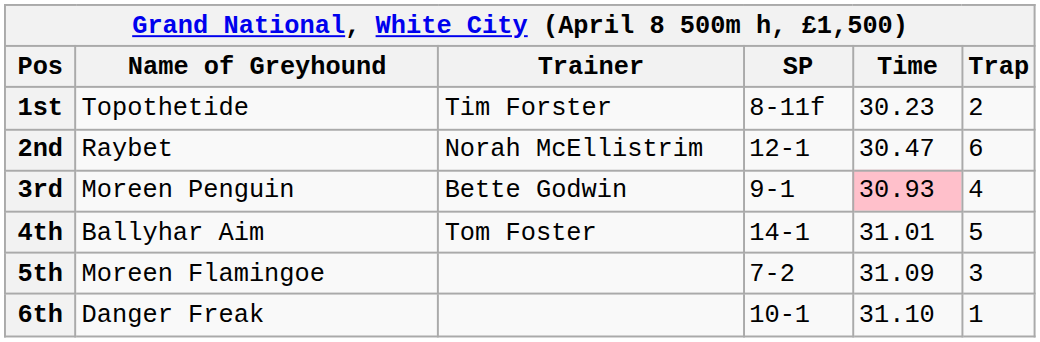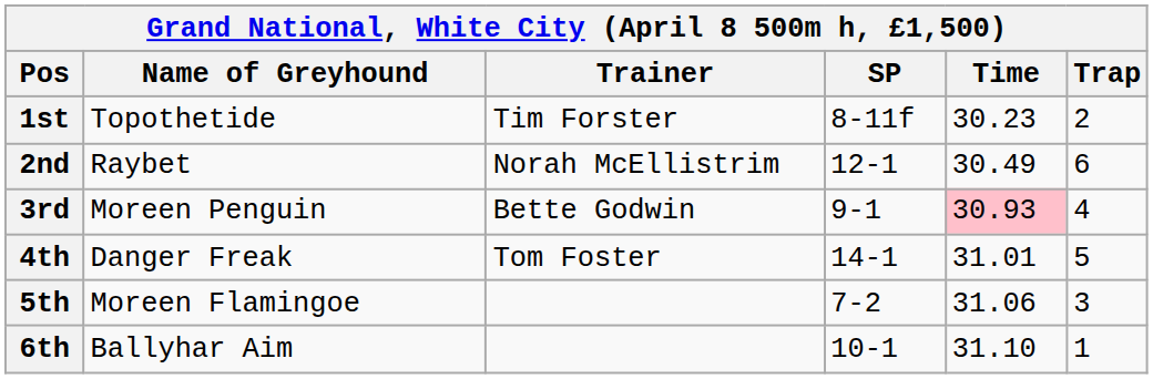 <table class="wikitable">
 <tr>
 <th colspan="6"><a href='#'>Grand National</a>, <a href='#'>White City</a> (April 8 500m h, £1,500)</th>
 </tr>
 <tr>
 <th width=30>Pos</th>
 <th width=180>Name of Greyhound</th>
 <th width=150>Trainer</th>
 <th width=50>SP</th>
 <th width=50>Time</th>
 <th width=30>Trap</th>
 </tr>
 <tr>
 <th>1st</th>
 <td>Topothetide</td>
 <td>Tim Forster</td>
 <td>8-11f</td>
 <td>30.23</td>
 <td>2</td>
 </tr>
 <tr>
 <th>2nd</th>
 <td>Raybet</td>
 <td>Norah McEllistrim</td>
 <td>12-1</td>
-<td>30.47</td>
+<td>30.49</td>
 <td>6</td>
 </tr>
 <tr>
 <th>3rd</th>
 <td>Moreen Penguin</td>
 <td>Bette Godwin</td>
 <td>9-1</td>
 <td style="background: pink;">30.93</td>
 <td>4</td>
 </tr>
 <tr>
 <th>4th</th>
-<td>Ballyhar Aim</td>
+<td>Danger Freak</td>
 <td>Tom Foster</td>
 <td>14-1</td>
 <td>31.01</td>
 <td>5</td>
 </tr>
 <tr>
 <th>5th</th>
 <td>Moreen Flamingoe</td>
 <td></td>
 <td>7-2</td>
-<td>31.09</td>
+<td>31.06</td>
 <td>3</td>
 </tr>
 <tr>
 <th>6th</th>
-<td>Danger Freak</td>
+<td>Ballyhar Aim</td>
 <td></td>
 <td>10-1</td>
 <td>31.10</td>
 <td>1</td>
 </tr>
 </table>
